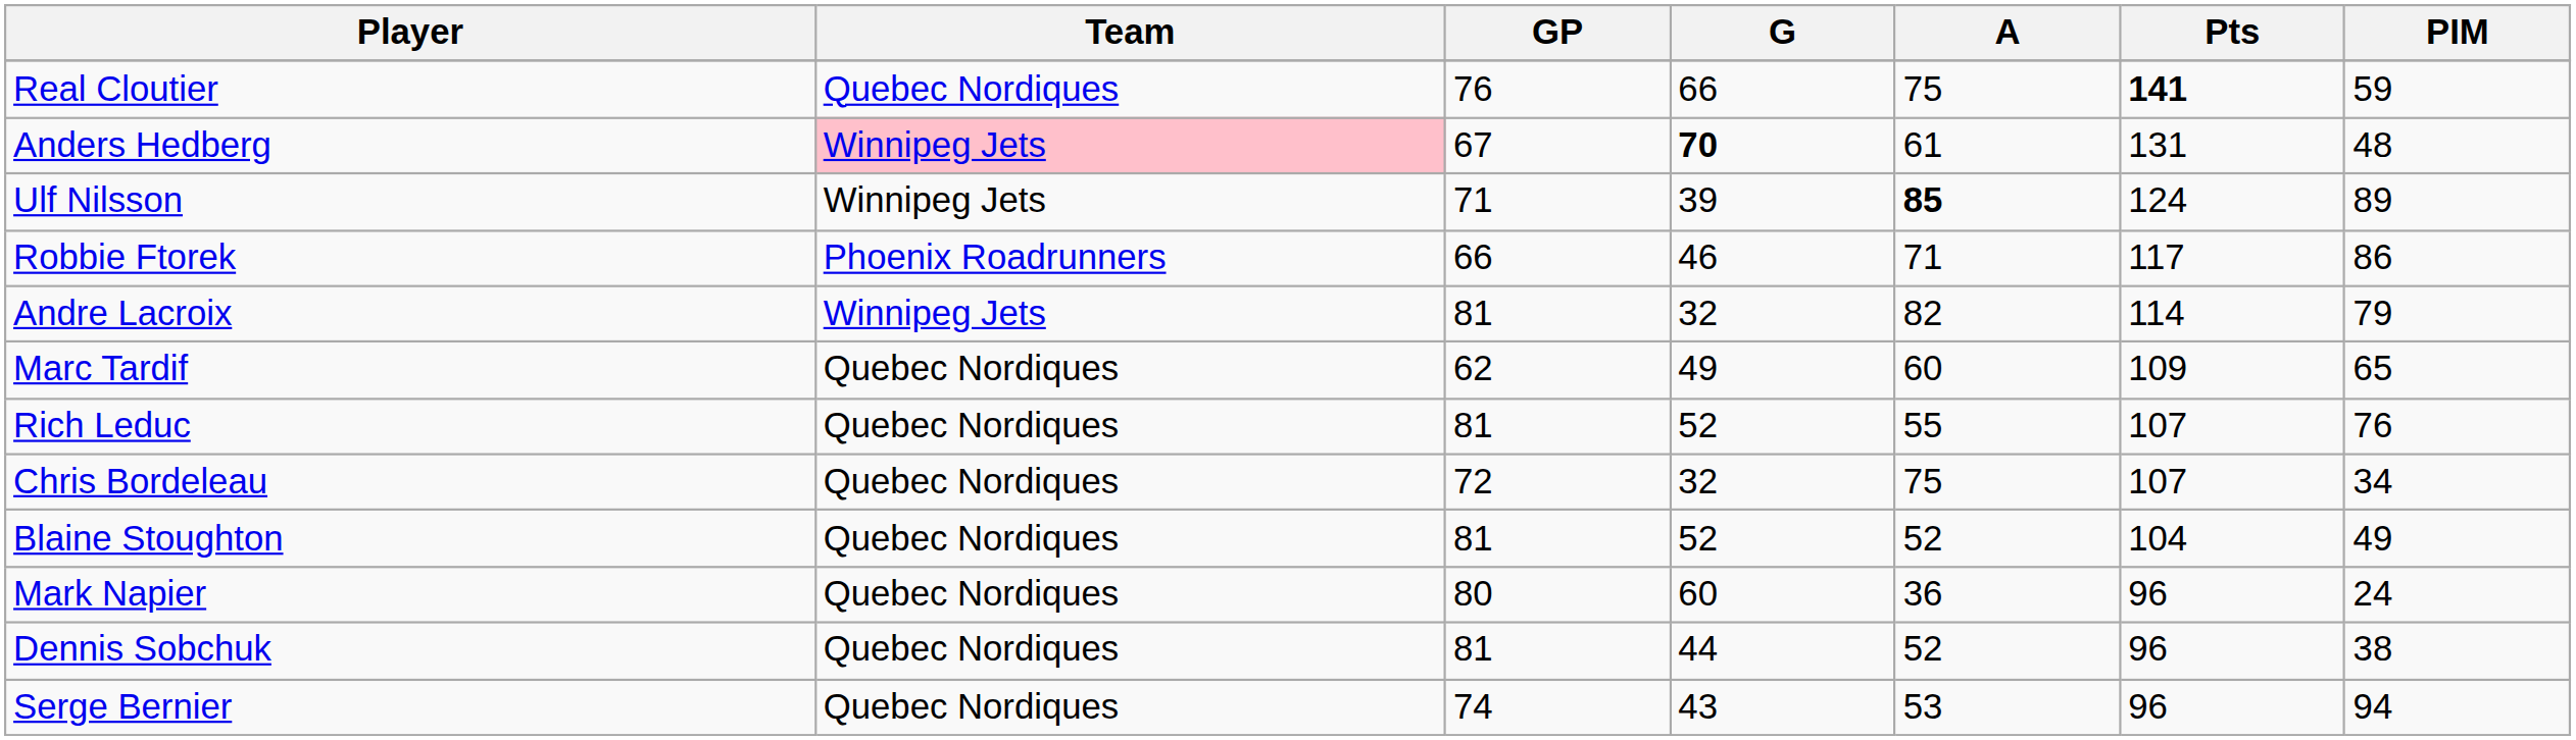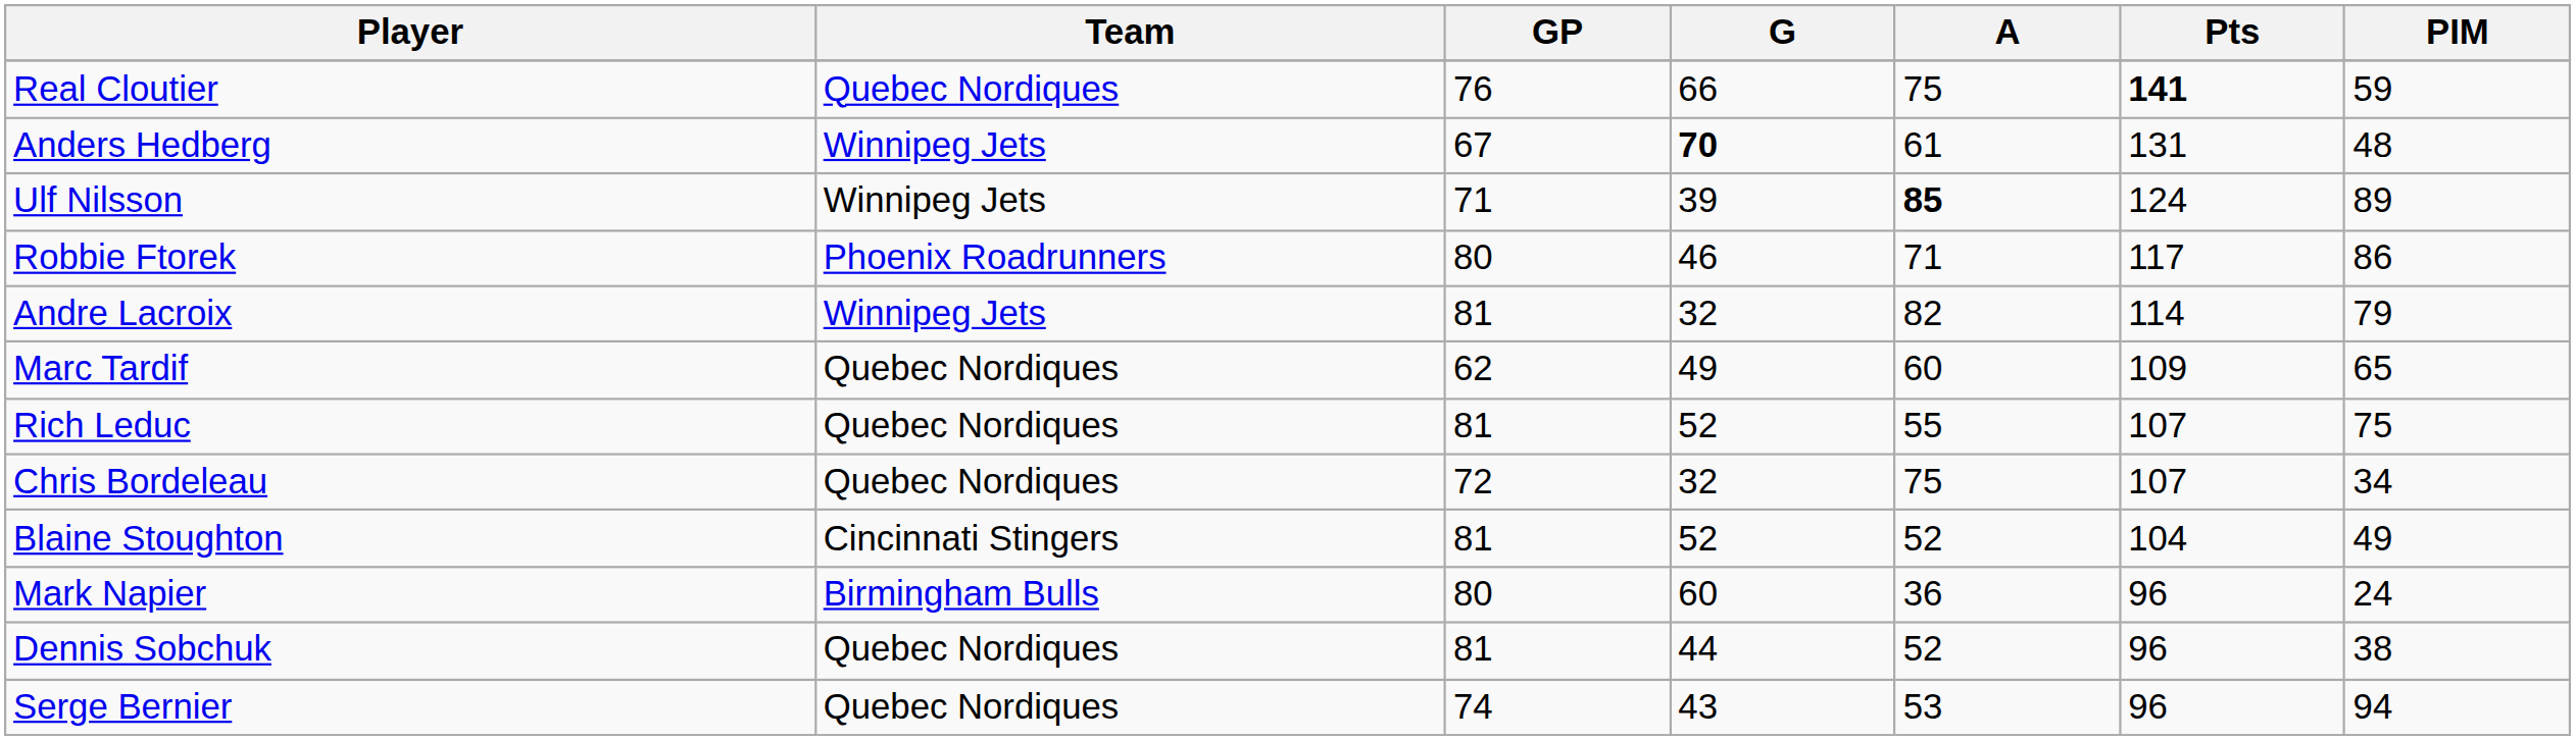 <table class="wikitable sortable">
 <tr>
 <th bgcolor="#DDDDFF" width="18%">Player</th>
 <th bgcolor="#DDDDFF" width="14%">Team</th>
 <th bgcolor="#DDDDFF" width="5%">GP</th>
 <th bgcolor="#DDDDFF" width="5%">G</th>
 <th bgcolor="#DDDDFF" width="5%">A</th>
 <th bgcolor="#DDDDFF" width="5%">Pts</th>
 <th bgcolor="#DDDDFF" width="5%">PIM</th>
 </tr>
 <tr>
 </tr>
 <tr>
 <td align="left"><a href='#'>Real Cloutier</a></td>
 <td><a href='#'>Quebec Nordiques</a></td>
 <td>76</td>
 <td>66</td>
 <td>75</td>
 <td><strong>141</strong></td>
 <td>59</td>
 </tr>
 <tr>
 <td align="left"><a href='#'>Anders Hedberg</a></td>
-<td style="background: pink;"><a href='#'>Winnipeg Jets</a></td>
+<td><a href='#'>Winnipeg Jets</a></td>
 <td>67</td>
 <td><strong>70</strong></td>
 <td>61</td>
 <td>131</td>
 <td>48</td>
 </tr>
 <tr>
 <td align="left"><a href='#'>Ulf Nilsson</a></td>
 <td>Winnipeg Jets</td>
 <td>71</td>
 <td>39</td>
 <td><strong>85</strong></td>
 <td>124</td>
 <td>89</td>
 </tr>
 <tr>
 <td align="left"><a href='#'>Robbie Ftorek</a></td>
 <td><a href='#'>Phoenix Roadrunners</a></td>
-<td>66</td>
+<td>80</td>
 <td>46</td>
 <td>71</td>
 <td>117</td>
 <td>86</td>
 </tr>
 <tr>
 <td align="left"><a href='#'>Andre Lacroix</a></td>
 <td><a href='#'>Winnipeg Jets</a></td>
 <td>81</td>
 <td>32</td>
 <td>82</td>
 <td>114</td>
 <td>79</td>
 </tr>
 <tr>
 <td align="left"><a href='#'>Marc Tardif</a></td>
 <td>Quebec Nordiques</td>
 <td>62</td>
 <td>49</td>
 <td>60</td>
 <td>109</td>
 <td>65</td>
 </tr>
 <tr>
 <td align="left"><a href='#'>Rich Leduc</a></td>
 <td>Quebec Nordiques</td>
 <td>81</td>
 <td>52</td>
 <td>55</td>
 <td>107</td>
-<td>76</td>
+<td>75</td>
 </tr>
 <tr>
 <td align="left"><a href='#'>Chris Bordeleau</a></td>
 <td>Quebec Nordiques</td>
 <td>72</td>
 <td>32</td>
 <td>75</td>
 <td>107</td>
 <td>34</td>
 </tr>
 <tr>
 <td align="left"><a href='#'>Blaine Stoughton</a></td>
-<td>Quebec Nordiques</td>
+<td>Cincinnati Stingers</td>
 <td>81</td>
 <td>52</td>
 <td>52</td>
 <td>104</td>
 <td>49</td>
 </tr>
 <tr>
 <td align="left"><a href='#'>Mark Napier</a></td>
-<td>Quebec Nordiques</td>
+<td><a href='#'>Birmingham Bulls</a></td>
 <td>80</td>
 <td>60</td>
 <td>36</td>
 <td>96</td>
 <td>24</td>
 </tr>
 <tr>
 <td align="left"><a href='#'>Dennis Sobchuk</a></td>
 <td>Quebec Nordiques</td>
 <td>81</td>
 <td>44</td>
 <td>52</td>
 <td>96</td>
 <td>38</td>
 </tr>
 <tr>
 <td align="left"><a href='#'>Serge Bernier</a></td>
 <td>Quebec Nordiques</td>
 <td>74</td>
 <td>43</td>
 <td>53</td>
 <td>96</td>
 <td>94</td>
 </tr>
 </table>
